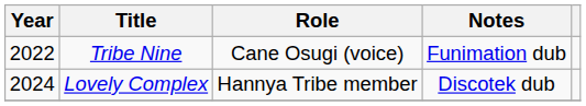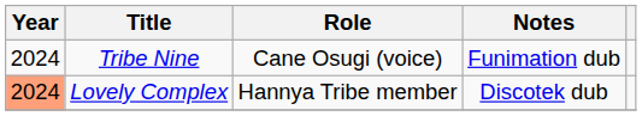 <table class="wikitable" style="text-align:center;">
 <tr>
 <th>Year</th>
 <th>Title</th>
 <th>Role</th>
 <th class="unsortable">Notes</th>
 <th></th>
 </tr>
 <tr>
-<td>2022</td>
+<td>2024</td>
 <td><em><a href='#'>Tribe Nine</a></em></td>
 <td>Cane Osugi (voice)</td>
 <td><a href='#'>Funimation</a> dub</td>
 <td></td>
 </tr>
 <tr>
-<td>2024</td>
+<td style="background: lightsalmon;">2024</td>
 <td><em><a href='#'>Lovely Complex</a></em></td>
 <td>Hannya Tribe member</td>
 <td><a href='#'>Discotek</a> dub</td>
 <td></td>
 </tr>
 <tr>
 </tr>
 </table>
